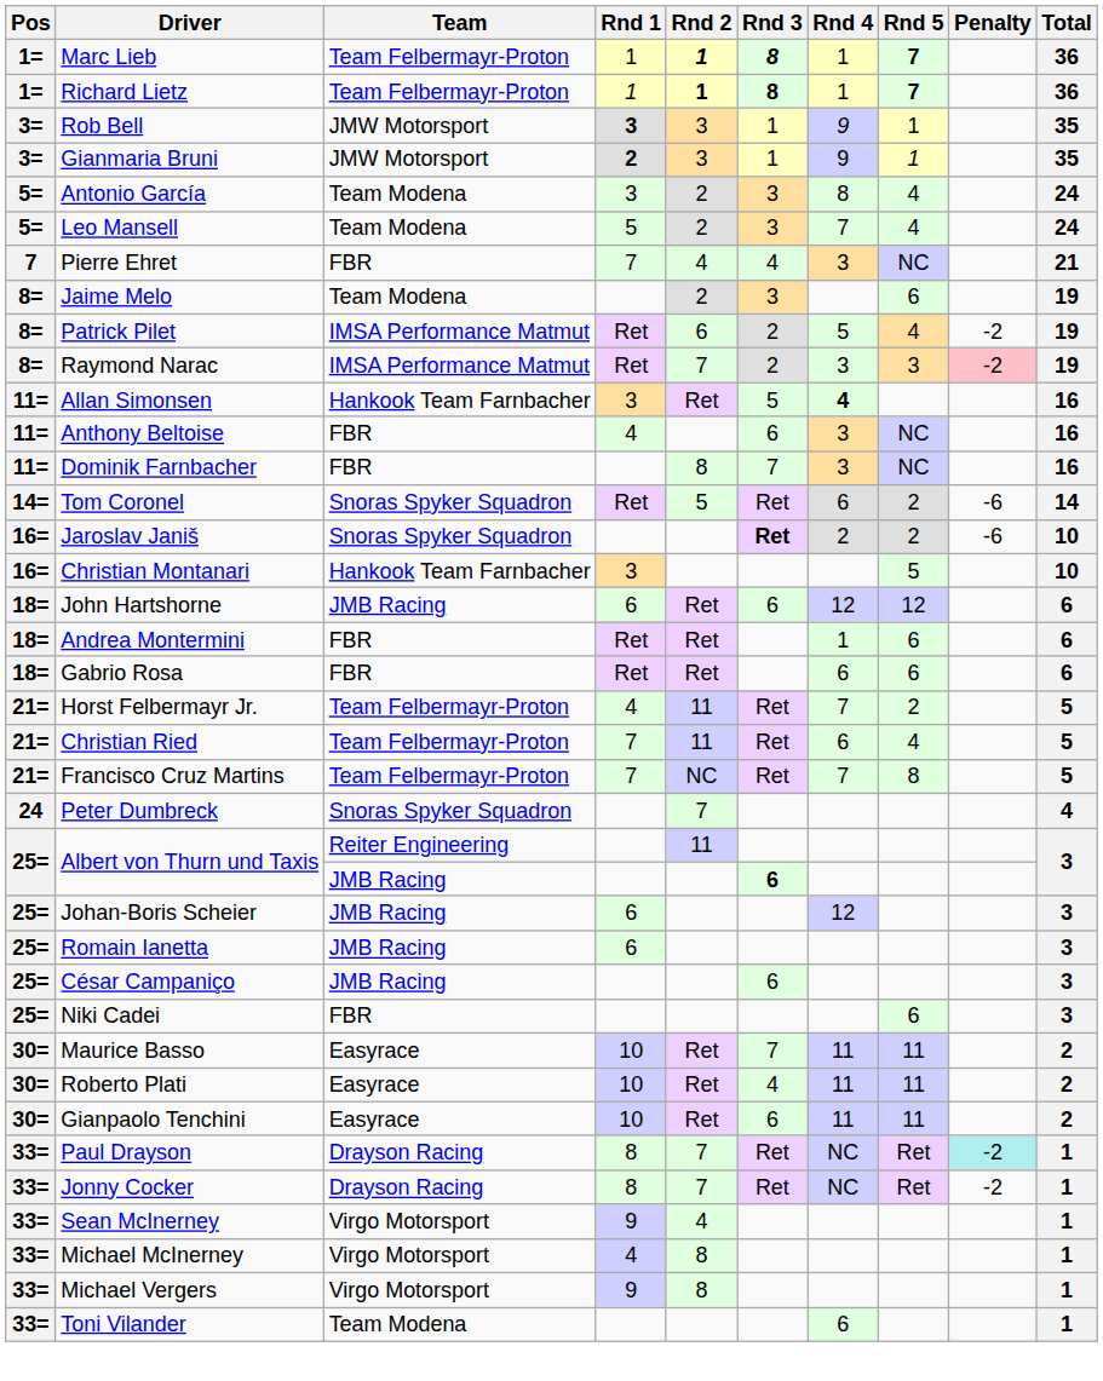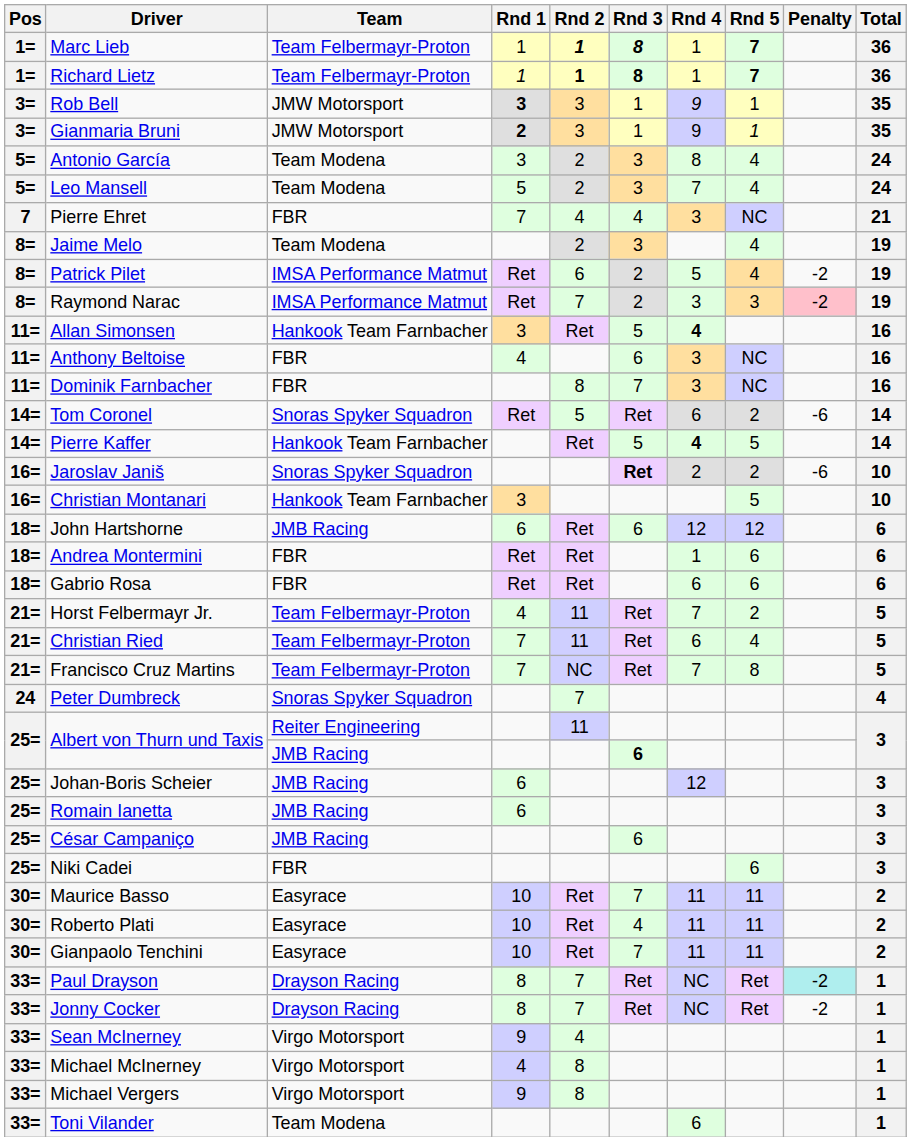 <table class="wikitable" style="font-size: 85%;">
 <tr>
 <th>Pos</th>
 <th>Driver</th>
 <th>Team</th>
 <th>Rnd 1</th>
 <th>Rnd 2</th>
 <th>Rnd 3</th>
 <th>Rnd 4</th>
 <th>Rnd 5</th>
 <th>Penalty</th>
 <th>Total</th>
 </tr>
 <tr>
 <th>1=</th>
 <td> <a href='#'>Marc Lieb</a></td>
 <td> <a href='#'>Team Felbermayr-Proton</a></td>
 <td align="center" style="background:#FFFFBF;">1</td>
 <td align="center" style="background:#FFFFBF;"><strong><em>1</em></strong></td>
 <td align="center" style="background:#DFFFDF;"><strong><em>8</em></strong></td>
 <td align="center" style="background:#FFFFBF;">1</td>
 <td align="center" style="background:#DFFFDF;"><strong>7</strong></td>
 <td></td>
 <th align="center">36</th>
 </tr>
 <tr>
 <th>1=</th>
 <td> <a href='#'>Richard Lietz</a></td>
 <td> <a href='#'>Team Felbermayr-Proton</a></td>
 <td align="center" style="background:#FFFFBF;"><em>1</em></td>
 <td align="center" style="background:#FFFFBF;"><strong>1</strong></td>
 <td align="center" style="background:#DFFFDF;"><strong>8</strong></td>
 <td align="center" style="background:#FFFFBF;">1</td>
 <td align="center" style="background:#DFFFDF;"><strong>7</strong></td>
 <td></td>
 <th align="center">36</th>
 </tr>
 <tr>
 <th>3=</th>
 <td> <a href='#'>Rob Bell</a></td>
 <td> JMW Motorsport</td>
 <td align="center" style="background:#DFDFDF;"><strong>3</strong></td>
 <td align="center" style="background:#FFDF9F;">3</td>
 <td align="center" style="background:#FFFFBF;">1</td>
 <td align="center" style="background:#CFCFFF;"><em>9</em></td>
 <td align="center" style="background:#FFFFBF;">1</td>
 <td></td>
 <th align="center">35</th>
 </tr>
 <tr>
 <th>3=</th>
 <td> <a href='#'>Gianmaria Bruni</a></td>
 <td> JMW Motorsport</td>
 <td align="center" style="background:#DFDFDF;"><strong>2</strong></td>
 <td align="center" style="background:#FFDF9F;">3</td>
 <td align="center" style="background:#FFFFBF;">1</td>
 <td align="center" style="background:#CFCFFF;">9</td>
 <td align="center" style="background:#FFFFBF;"><em>1</em></td>
 <td></td>
 <th align="center">35</th>
 </tr>
 <tr>
 <th>5=</th>
 <td> <a href='#'>Antonio García</a></td>
 <td> Team Modena</td>
 <td align="center" style="background:#DFFFDF;">3</td>
 <td align="center" style="background:#DFDFDF;">2</td>
 <td align="center" style="background:#FFDF9F;">3</td>
 <td align="center" style="background:#DFFFDF;">8</td>
 <td align="center" style="background:#DFFFDF;">4</td>
 <td></td>
 <th align="center">24</th>
 </tr>
 <tr>
 <th>5=</th>
 <td> <a href='#'>Leo Mansell</a></td>
 <td> Team Modena</td>
 <td align="center" style="background:#DFFFDF;">5</td>
 <td align="center" style="background:#DFDFDF;">2</td>
 <td align="center" style="background:#FFDF9F;">3</td>
 <td align="center" style="background:#DFFFDF;">7</td>
 <td align="center" style="background:#DFFFDF;">4</td>
 <td></td>
 <th align="center">24</th>
 </tr>
 <tr>
 <th>7</th>
 <td> Pierre Ehret</td>
 <td> FBR</td>
 <td align="center" style="background:#DFFFDF;">7</td>
 <td align="center" style="background:#DFFFDF;">4</td>
 <td align="center" style="background:#DFFFDF;">4</td>
 <td align="center" style="background:#FFDF9F;">3</td>
 <td align="center" style="background:#CFCFFF;">NC</td>
 <td></td>
 <th align="center">21</th>
 </tr>
 <tr>
 <th>8=</th>
 <td> <a href='#'>Jaime Melo</a></td>
 <td> Team Modena</td>
 <td></td>
 <td align="center" style="background:#DFDFDF;">2</td>
 <td align="center" style="background:#FFDF9F;">3</td>
 <td></td>
-<td align="center" style="background:#DFFFDF;">6</td>
+<td align="center" style="background:#DFFFDF;">4</td>
 <td></td>
 <th align="center">19</th>
 </tr>
 <tr>
 <th>8=</th>
 <td> <a href='#'>Patrick Pilet</a></td>
 <td> <a href='#'>IMSA Performance Matmut</a></td>
 <td align="center" style="background:#EFCFFF;">Ret</td>
 <td align="center" style="background:#DFFFDF;">6</td>
 <td align="center" style="background:#DFDFDF;">2</td>
 <td align="center" style="background:#DFFFDF;">5</td>
 <td align="center" style="background:#FFDF9F;">4</td>
 <td align=center>-2</td>
 <th align="center">19</th>
 </tr>
 <tr>
 <th>8=</th>
 <td> Raymond Narac</td>
 <td> <a href='#'>IMSA Performance Matmut</a></td>
 <td align="center" style="background:#EFCFFF;">Ret</td>
 <td align="center" style="background:#DFFFDF;">7</td>
 <td align="center" style="background:#DFDFDF;">2</td>
 <td align="center" style="background:#DFFFDF;">3</td>
 <td align="center" style="background:#FFDF9F;">3</td>
 <td align=center style="background: pink;">-2</td>
 <th align="center">19</th>
 </tr>
 <tr>
 <th>11=</th>
 <td> <a href='#'>Allan Simonsen</a></td>
 <td> <a href='#'>Hankook</a> Team Farnbacher</td>
 <td align="center" style="background:#FFDF9F;">3</td>
 <td align="center" style="background:#EFCFFF;">Ret</td>
 <td align="center" style="background:#DFFFDF;">5</td>
 <td align="center" style="background:#DFFFDF;"><strong>4</strong></td>
 <td></td>
 <td></td>
 <th align="center">16</th>
 </tr>
 <tr>
 <th>11=</th>
 <td> <a href='#'>Anthony Beltoise</a></td>
 <td> FBR</td>
 <td align="center" style="background:#DFFFDF;">4</td>
 <td></td>
 <td align="center" style="background:#DFFFDF;">6</td>
 <td align="center" style="background:#FFDF9F;">3</td>
 <td align="center" style="background:#CFCFFF;">NC</td>
 <td></td>
 <th align="center">16</th>
 </tr>
 <tr>
 <th>11=</th>
 <td> <a href='#'>Dominik Farnbacher</a></td>
 <td> FBR</td>
 <td></td>
 <td align="center" style="background:#DFFFDF;">8</td>
 <td align="center" style="background:#DFFFDF;">7</td>
 <td align="center" style="background:#FFDF9F;">3</td>
 <td align="center" style="background:#CFCFFF;">NC</td>
 <td></td>
 <th align="center">16</th>
 </tr>
 <tr>
 <th>14=</th>
 <td> <a href='#'>Tom Coronel</a></td>
 <td> <a href='#'>Snoras Spyker Squadron</a></td>
 <td align="center" style="background:#EFCFFF;">Ret</td>
 <td align="center" style="background:#DFFFDF;">5</td>
 <td align="center" style="background:#EFCFFF;">Ret</td>
 <td align="center" style="background:#DFDFDF;">6</td>
 <td align="center" style="background:#DFDFDF;">2</td>
 <td align=center>-6</td>
+<th align="center">14</th>
+</tr>
+<tr>
+<th>14=</th>
+<td> <a href='#'>Pierre Kaffer</a></td>
+<td> <a href='#'>Hankook</a> Team Farnbacher</td>
+<td></td>
+<td align="center" style="background:#EFCFFF;">Ret</td>
+<td align="center" style="background:#DFFFDF;">5</td>
+<td align="center" style="background:#DFFFDF;"><strong>4</strong></td>
+<td align="center" style="background:#DFFFDF;">5</td>
+<td></td>
 <th align="center">14</th>
 </tr>
 <tr>
 <th>16=</th>
 <td> <a href='#'>Jaroslav Janiš</a></td>
 <td> <a href='#'>Snoras Spyker Squadron</a></td>
 <td></td>
 <td></td>
 <td align="center" style="background:#EFCFFF;"><strong>Ret</strong></td>
 <td align="center" style="background:#DFDFDF;">2</td>
 <td align="center" style="background:#DFDFDF;">2</td>
 <td align=center>-6</td>
 <th align="center">10</th>
 </tr>
 <tr>
 <th>16=</th>
 <td> <a href='#'>Christian Montanari</a></td>
 <td> <a href='#'>Hankook</a> Team Farnbacher</td>
 <td align="center" style="background:#FFDF9F;">3</td>
 <td></td>
 <td></td>
 <td></td>
 <td align="center" style="background:#DFFFDF;">5</td>
 <td></td>
 <th align="center">10</th>
 </tr>
 <tr>
 <th>18=</th>
 <td> John Hartshorne</td>
 <td> <a href='#'>JMB Racing</a></td>
 <td align="center" style="background:#DFFFDF;">6</td>
 <td align="center" style="background:#EFCFFF;">Ret</td>
 <td align="center" style="background:#DFFFDF;">6</td>
 <td align="center" style="background:#CFCFFF;">12</td>
 <td align="center" style="background:#CFCFFF;">12</td>
 <td></td>
 <th align="center">6</th>
 </tr>
 <tr>
 <th>18=</th>
 <td> <a href='#'>Andrea Montermini</a></td>
 <td> FBR</td>
 <td align="center" style="background:#EFCFFF;">Ret</td>
 <td align="center" style="background:#EFCFFF;">Ret</td>
 <td></td>
 <td align="center" style="background:#DFFFDF;">1</td>
 <td align="center" style="background:#DFFFDF;">6</td>
 <td></td>
 <th align="center">6</th>
 </tr>
 <tr>
 <th>18=</th>
 <td> Gabrio Rosa</td>
 <td> FBR</td>
 <td align="center" style="background:#EFCFFF;">Ret</td>
 <td align="center" style="background:#EFCFFF;">Ret</td>
 <td></td>
 <td align="center" style="background:#DFFFDF;">6</td>
 <td align="center" style="background:#DFFFDF;">6</td>
 <td></td>
 <th align="center">6</th>
 </tr>
 <tr>
 <th>21=</th>
 <td> Horst Felbermayr Jr.</td>
 <td> <a href='#'>Team Felbermayr-Proton</a></td>
 <td align="center" style="background:#DFFFDF;">4</td>
 <td align="center" style="background:#CFCFFF;">11</td>
 <td align="center" style="background:#EFCFFF;">Ret</td>
 <td align="center" style="background:#DFFFDF;">7</td>
 <td align="center" style="background:#DFFFDF;">2</td>
 <td></td>
 <th align="center">5</th>
 </tr>
 <tr>
 <th>21=</th>
 <td> <a href='#'>Christian Ried</a></td>
 <td> <a href='#'>Team Felbermayr-Proton</a></td>
 <td align="center" style="background:#DFFFDF;">7</td>
 <td align="center" style="background:#CFCFFF;">11</td>
 <td align="center" style="background:#EFCFFF;">Ret</td>
 <td align="center" style="background:#DFFFDF;">6</td>
 <td align="center" style="background:#DFFFDF;">4</td>
 <td></td>
 <th align="center">5</th>
 </tr>
 <tr>
 <th>21=</th>
 <td> Francisco Cruz Martins</td>
 <td> <a href='#'>Team Felbermayr-Proton</a></td>
 <td align="center" style="background:#DFFFDF;">7</td>
 <td align="center" style="background:#CFCFFF;">NC</td>
 <td align="center" style="background:#EFCFFF;">Ret</td>
 <td align="center" style="background:#DFFFDF;">7</td>
 <td align="center" style="background:#DFFFDF;">8</td>
 <td></td>
 <th align="center">5</th>
 </tr>
 <tr>
 <th>24</th>
 <td> <a href='#'>Peter Dumbreck</a></td>
 <td> <a href='#'>Snoras Spyker Squadron</a></td>
 <td></td>
 <td align="center" style="background:#DFFFDF;">7</td>
 <td></td>
 <td></td>
 <td></td>
 <td></td>
 <th align="center">4</th>
 </tr>
 <tr>
 <th rowspan=2>25=</th>
 <td rowspan=2> <a href='#'>Albert von Thurn und Taxis</a></td>
 <td> <a href='#'>Reiter Engineering</a></td>
 <td></td>
 <td align="center" style="background:#CFCFFF;">11</td>
 <td></td>
 <td></td>
 <td></td>
 <td></td>
 <th rowspan="2" align="center">3</th>
 </tr>
 <tr>
 <td> <a href='#'>JMB Racing</a></td>
 <td></td>
 <td></td>
 <td align="center" style="background:#DFFFDF;"><strong>6</strong></td>
 <td></td>
 <td></td>
 <td></td>
 </tr>
 <tr>
 <th>25=</th>
 <td> Johan-Boris Scheier</td>
 <td> <a href='#'>JMB Racing</a></td>
 <td align="center" style="background:#DFFFDF;">6</td>
 <td></td>
 <td></td>
 <td align="center" style="background:#CFCFFF;">12</td>
 <td></td>
 <td></td>
 <th align="center">3</th>
 </tr>
 <tr>
 <th>25=</th>
 <td> <a href='#'>Romain Ianetta</a></td>
 <td> <a href='#'>JMB Racing</a></td>
 <td align="center" style="background:#DFFFDF;">6</td>
 <td></td>
 <td></td>
 <td></td>
 <td></td>
 <td></td>
 <th align="center">3</th>
 </tr>
 <tr>
 <th>25=</th>
 <td> <a href='#'>César Campaniço</a></td>
 <td> <a href='#'>JMB Racing</a></td>
 <td></td>
 <td></td>
 <td align="center" style="background:#DFFFDF;">6</td>
 <td></td>
 <td></td>
 <td></td>
 <th align="center">3</th>
 </tr>
 <tr>
 <th>25=</th>
 <td> Niki Cadei</td>
 <td> FBR</td>
 <td></td>
 <td></td>
 <td></td>
 <td></td>
 <td align="center" style="background:#DFFFDF;">6</td>
 <td></td>
 <th align="center">3</th>
 </tr>
 <tr>
 <th>30=</th>
 <td> Maurice Basso</td>
 <td> Easyrace</td>
 <td align="center" style="background:#CFCFFF;">10</td>
 <td align="center" style="background:#EFCFFF;">Ret</td>
 <td align="center" style="background:#DFFFDF;">7</td>
 <td align="center" style="background:#CFCFFF;">11</td>
 <td align="center" style="background:#CFCFFF;">11</td>
 <td></td>
 <th align="center">2</th>
 </tr>
 <tr>
 <th>30=</th>
 <td> Roberto Plati</td>
 <td> Easyrace</td>
 <td align="center" style="background:#CFCFFF;">10</td>
 <td align="center" style="background:#EFCFFF;">Ret</td>
 <td align="center" style="background:#DFFFDF;">4</td>
 <td align="center" style="background:#CFCFFF;">11</td>
 <td align="center" style="background:#CFCFFF;">11</td>
 <td></td>
 <th align="center">2</th>
 </tr>
 <tr>
 <th>30=</th>
 <td> Gianpaolo Tenchini</td>
 <td> Easyrace</td>
 <td align="center" style="background:#CFCFFF;">10</td>
 <td align="center" style="background:#EFCFFF;">Ret</td>
-<td align="center" style="background:#DFFFDF;">6</td>
+<td align="center" style="background:#DFFFDF;">7</td>
 <td align="center" style="background:#CFCFFF;">11</td>
 <td align="center" style="background:#CFCFFF;">11</td>
 <td></td>
 <th align="center">2</th>
 </tr>
 <tr>
 <th>33=</th>
 <td> <a href='#'>Paul Drayson</a></td>
 <td> <a href='#'>Drayson Racing</a></td>
 <td align="center" style="background:#DFFFDF;">8</td>
 <td align="center" style="background:#DFFFDF;">7</td>
 <td align="center" style="background:#EFCFFF;">Ret</td>
 <td align="center" style="background:#CFCFFF;">NC</td>
 <td align="center" style="background:#EFCFFF;">Ret</td>
 <td align=center style="background: paleturquoise;">-2</td>
 <th align="center">1</th>
 </tr>
 <tr>
 <th>33=</th>
 <td> <a href='#'>Jonny Cocker</a></td>
 <td> <a href='#'>Drayson Racing</a></td>
 <td align="center" style="background:#DFFFDF;">8</td>
 <td align="center" style="background:#DFFFDF;">7</td>
 <td align="center" style="background:#EFCFFF;">Ret</td>
 <td align="center" style="background:#CFCFFF;">NC</td>
 <td align="center" style="background:#EFCFFF;">Ret</td>
 <td align=center>-2</td>
 <th align="center">1</th>
 </tr>
 <tr>
 <th>33=</th>
 <td> <a href='#'>Sean McInerney</a></td>
 <td> Virgo Motorsport</td>
 <td align="center" style="background:#CFCFFF;">9</td>
 <td align="center" style="background:#DFFFDF;">4</td>
 <td></td>
 <td></td>
 <td></td>
 <td></td>
 <th align="center">1</th>
 </tr>
 <tr>
 <th>33=</th>
 <td> Michael McInerney</td>
 <td> Virgo Motorsport</td>
 <td align="center" style="background:#CFCFFF;">4</td>
 <td align="center" style="background:#DFFFDF;">8</td>
 <td></td>
 <td></td>
 <td></td>
 <td></td>
 <th align="center">1</th>
 </tr>
 <tr>
 <th>33=</th>
 <td> Michael Vergers</td>
 <td> Virgo Motorsport</td>
 <td align="center" style="background:#CFCFFF;">9</td>
 <td align="center" style="background:#DFFFDF;">8</td>
 <td></td>
 <td></td>
 <td></td>
 <td></td>
 <th align="center">1</th>
 </tr>
 <tr>
 <th>33=</th>
 <td> <a href='#'>Toni Vilander</a></td>
 <td> Team Modena</td>
 <td></td>
 <td></td>
 <td></td>
 <td align="center" style="background:#DFFFDF;">6</td>
 <td></td>
 <td></td>
 <th align="center">1</th>
 </tr>
 </table>
